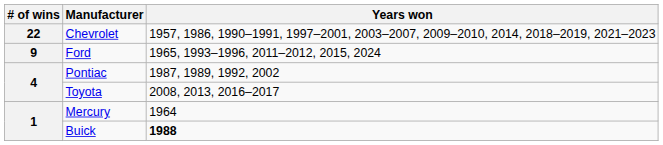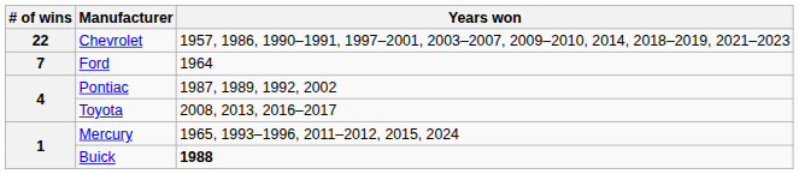 <table class="wikitable" style="font-size: 95%;">
 <tr>
 <th># of wins</th>
 <th>Manufacturer</th>
 <th>Years won</th>
 </tr>
 <tr>
 <th>22</th>
 <td><a href='#'>Chevrolet</a></td>
 <td>1957, 1986, 1990–1991, 1997–2001, 2003–2007, 2009–2010, 2014, 2018–2019, 2021–2023</td>
 </tr>
 <tr>
-<th>9</th>
+<th>7</th>
 <td><a href='#'>Ford</a></td>
-<td>1965, 1993–1996, 2011–2012, 2015, 2024</td>
+<td>1964</td>
 </tr>
 <tr>
 <th rowspan="2">4</th>
 <td><a href='#'>Pontiac</a></td>
 <td>1987, 1989, 1992, 2002</td>
 </tr>
 <tr>
 <td><a href='#'>Toyota</a></td>
 <td>2008, 2013, 2016–2017</td>
 </tr>
 <tr>
 <th rowspan="2">1</th>
 <td><a href='#'>Mercury</a></td>
-<td>1964</td>
+<td>1965, 1993–1996, 2011–2012, 2015, 2024</td>
 </tr>
 <tr>
 <td><a href='#'>Buick</a></td>
 <td><strong>1988</strong></td>
 </tr>
 </table>
